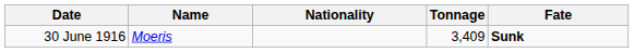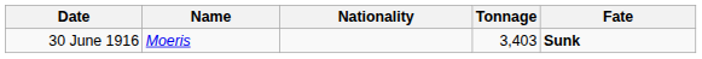 <table class="wikitable sortable">
 <tr>
 <th width="140px">Date</th>
 <th width="140px">Name</th>
 <th width="200px">Nationality</th>
 <th width="25px">Tonnage</th>
 <th width="160px">Fate</th>
 </tr>
 <tr>
 <td align="right">30 June 1916</td>
 <td align="left"><a href='#'><em>Moeris</em></a></td>
 <td align="left"></td>
-<td align="right">3,409</td>
+<td align="right">3,403</td>
 <td align="left"><strong>Sunk</strong></td>
 </tr>
 </table>
